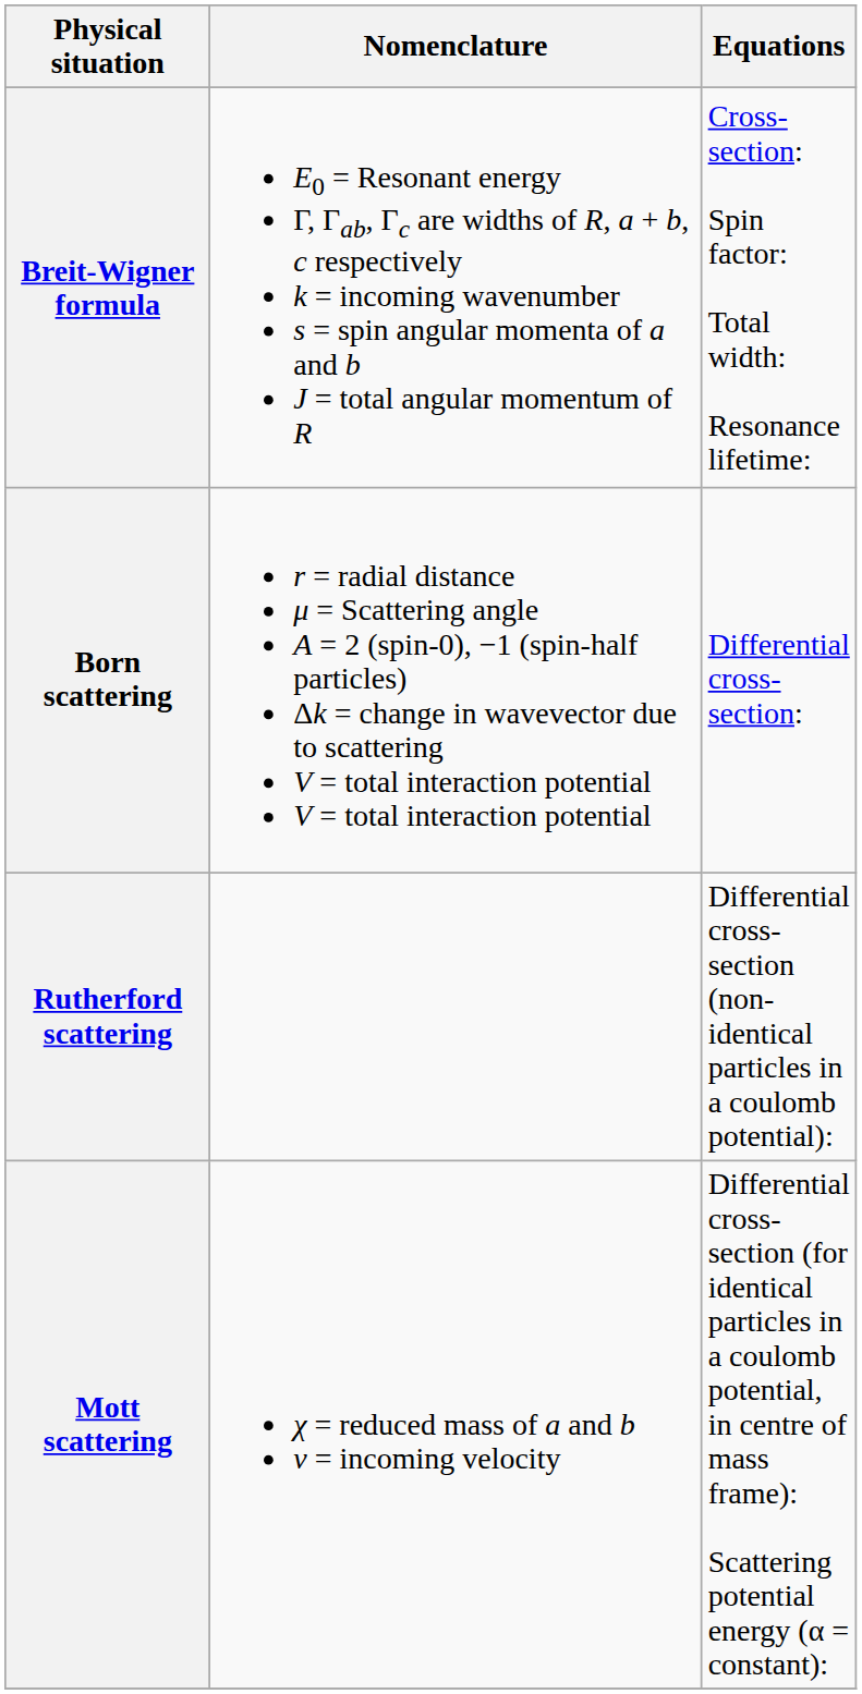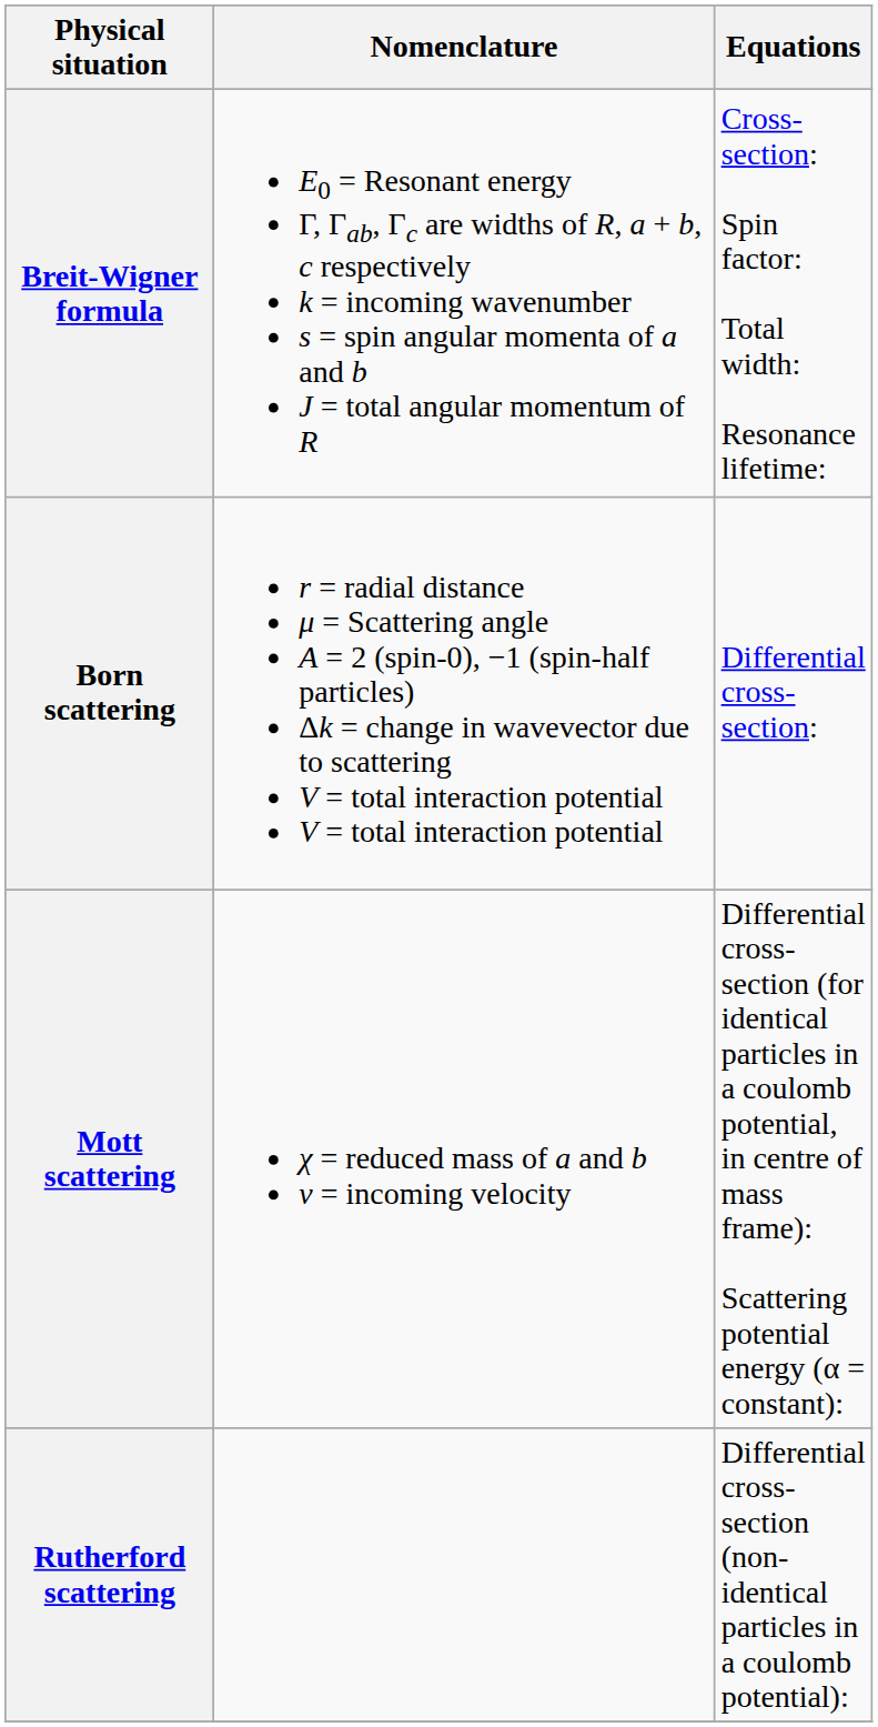 <table class="wikitable">
 <tr>
 <th scope="col" width="100">Physical situation</th>
 <th scope="col" width="250">Nomenclature</th>
 <th scope="col" width="10">Equations</th>
 </tr>
 <tr>
 <th><a href='#'>Breit-Wigner formula</a></th>
 <td><br><ul><li><em>E</em><sub>0</sub> = Resonant energy</li><li>Γ, Γ<sub><em>ab</em></sub>, Γ<sub><em>c</em></sub> are widths of <em>R</em>, <em>a</em> + <em>b</em>, <em>c</em> respectively</li><li><em>k</em> = incoming wavenumber</li><li><em>s</em> = spin angular momenta of <em>a</em> and <em>b</em></li><li><em>J</em> = total angular momentum of <em>R</em></li></ul></td>
 <td><a href='#'>Cross-section</a>:<br><br>Spin factor:<br><br>Total width:<br><br>Resonance lifetime:<br></td>
 </tr>
 <tr>
 <th>Born scattering</th>
 <td><br><ul><li><em>r</em> = radial distance</li><li><em>μ</em> = Scattering angle</li><li><em>A</em> = 2 (spin-0), −1 (spin-half particles)</li><li>Δ<em>k</em> = change in wavevector due to scattering</li><li><em>V</em> = total interaction potential</li><li><em>V</em> = total interaction potential</li></ul></td>
 <td><a href='#'>Differential cross-section</a>:<br></td>
 </tr>
 <tr>
+<th><a href='#'>Mott scattering</a></th>
+<td><br><ul><li><em>χ</em> = reduced mass of <em>a</em> and <em>b</em></li><li><em>v</em> = incoming velocity</li></ul></td>
+<td>Differential cross-section (for identical particles in a coulomb potential, in centre of mass frame):<br><br>Scattering potential energy (α = constant):<br></td>
+</tr>
+<tr>
 <th><a href='#'>Rutherford scattering</a></th>
 <td></td>
 <td>Differential cross-section (non-identical particles in a coulomb potential):<br></td>
 </tr>
 <tr>
-<th><a href='#'>Mott scattering</a></th>
-<td><br><ul><li><em>χ</em> = reduced mass of <em>a</em> and <em>b</em></li><li><em>v</em> = incoming velocity</li></ul></td>
-<td>Differential cross-section (for identical particles in a coulomb potential, in centre of mass frame):<br><br>Scattering potential energy (α = constant):<br></td>
-</tr>
-<tr>
 </tr>
 </table>
